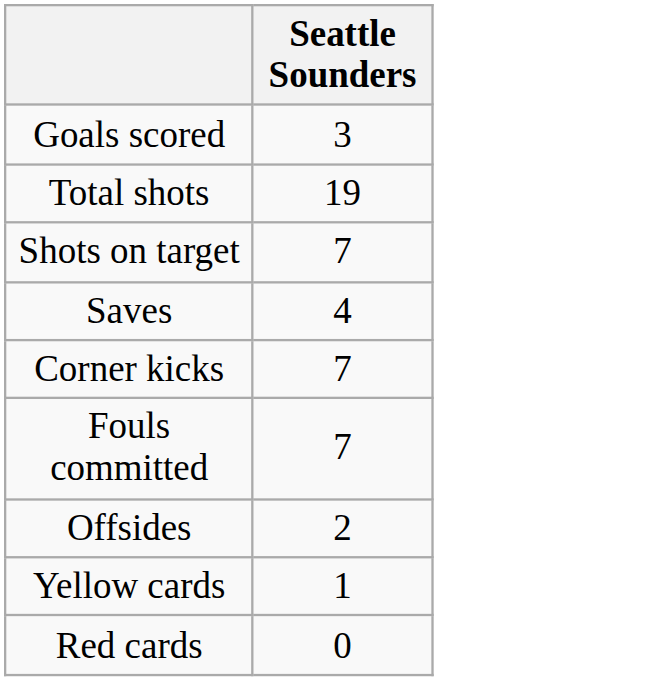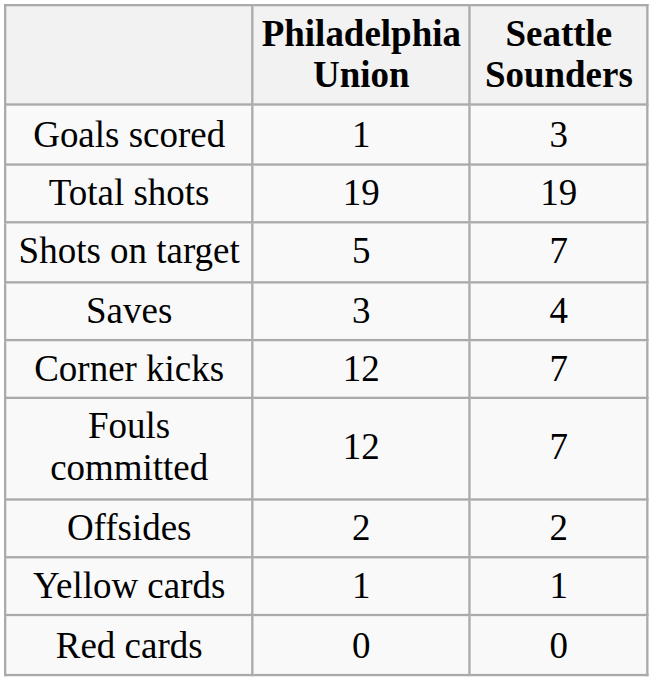 <table class="wikitable plainrowheaders" style="text-align: center">
 <tr>
 <th scope="col" style="width:100px"></th>
+<th scope="col" style="width:70px">Philadelphia Union</th>
 <th scope="col" style="width:70px">Seattle Sounders</th>
 </tr>
 <tr>
 <td scope=row>Goals scored</td>
+<td>1</td>
 <td>3</td>
 </tr>
 <tr>
 <td scope=row>Total shots</td>
 <td>19</td>
+<td>19</td>
 </tr>
 <tr>
 <td scope=row>Shots on target</td>
+<td>5</td>
 <td>7</td>
 </tr>
 <tr>
 <td scope=row>Saves</td>
+<td>3</td>
 <td>4</td>
 </tr>
 <tr>
 <td scope=row>Corner kicks</td>
+<td>12</td>
 <td>7</td>
 </tr>
 <tr>
 <td scope=row>Fouls committed</td>
+<td>12</td>
 <td>7</td>
 </tr>
 <tr>
 <td scope=row>Offsides</td>
 <td>2</td>
+<td>2</td>
 </tr>
 <tr>
 <td scope=row>Yellow cards</td>
+<td>1</td>
 <td>1</td>
 </tr>
 <tr>
 <td scope=row>Red cards</td>
 <td>0</td>
+<td>0</td>
 </tr>
 </table>
